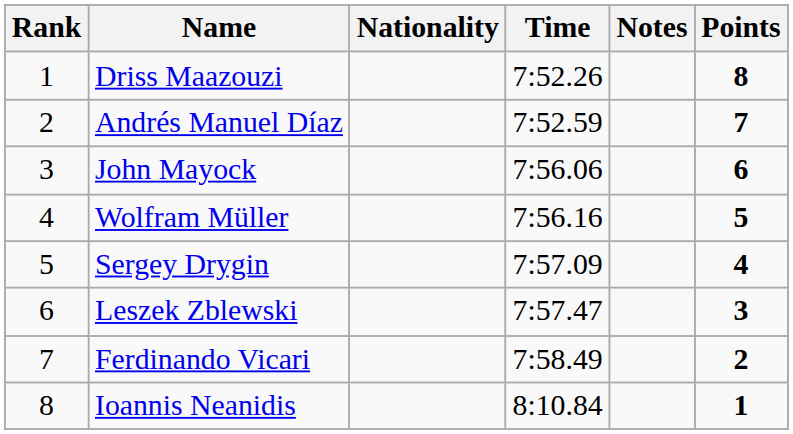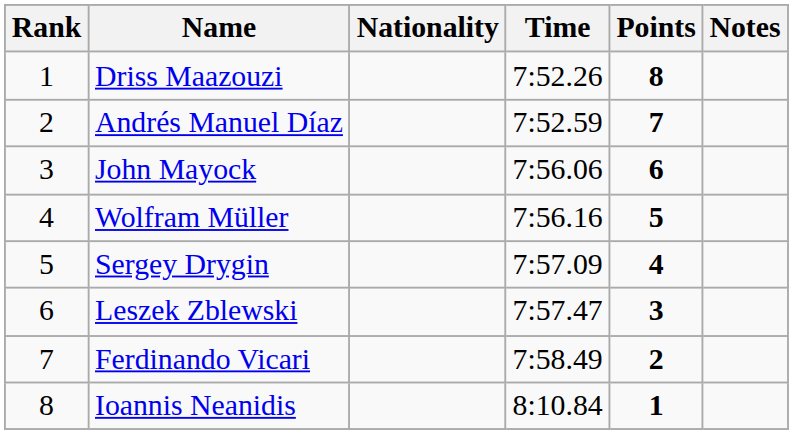 <table class="wikitable sortable" style="text-align:center">
 <tr>
 <th>Rank</th>
 <th>Name</th>
 <th>Nationality</th>
 <th>Time</th>
+<th>Points</th>
 <th>Notes</th>
-<th>Points</th>
 </tr>
 <tr>
 <td>1</td>
 <td align=left><a href='#'>Driss Maazouzi</a></td>
 <td align=left></td>
 <td>7:52.26</td>
+<td><strong>8</strong></td>
 <td></td>
-<td><strong>8</strong></td>
 </tr>
 <tr>
 <td>2</td>
 <td align=left><a href='#'>Andrés Manuel Díaz</a></td>
 <td align=left></td>
 <td>7:52.59</td>
+<td><strong>7</strong></td>
 <td></td>
-<td><strong>7</strong></td>
 </tr>
 <tr>
 <td>3</td>
 <td align=left><a href='#'>John Mayock</a></td>
 <td align=left></td>
 <td>7:56.06</td>
+<td><strong>6</strong></td>
 <td></td>
-<td><strong>6</strong></td>
 </tr>
 <tr>
 <td>4</td>
 <td align=left><a href='#'>Wolfram Müller</a></td>
 <td align=left></td>
 <td>7:56.16</td>
+<td><strong>5</strong></td>
 <td></td>
-<td><strong>5</strong></td>
 </tr>
 <tr>
 <td>5</td>
 <td align=left><a href='#'>Sergey Drygin</a></td>
 <td align=left></td>
 <td>7:57.09</td>
+<td><strong>4</strong></td>
 <td></td>
-<td><strong>4</strong></td>
 </tr>
 <tr>
 <td>6</td>
 <td align=left><a href='#'>Leszek Zblewski</a></td>
 <td align=left></td>
 <td>7:57.47</td>
+<td><strong>3</strong></td>
 <td></td>
-<td><strong>3</strong></td>
 </tr>
 <tr>
 <td>7</td>
 <td align=left><a href='#'>Ferdinando Vicari</a></td>
 <td align=left></td>
 <td>7:58.49</td>
+<td><strong>2</strong></td>
 <td></td>
-<td><strong>2</strong></td>
 </tr>
 <tr>
 <td>8</td>
 <td align=left><a href='#'>Ioannis Neanidis</a></td>
 <td align=left></td>
 <td>8:10.84</td>
+<td><strong>1</strong></td>
 <td></td>
-<td><strong>1</strong></td>
 </tr>
 </table>
